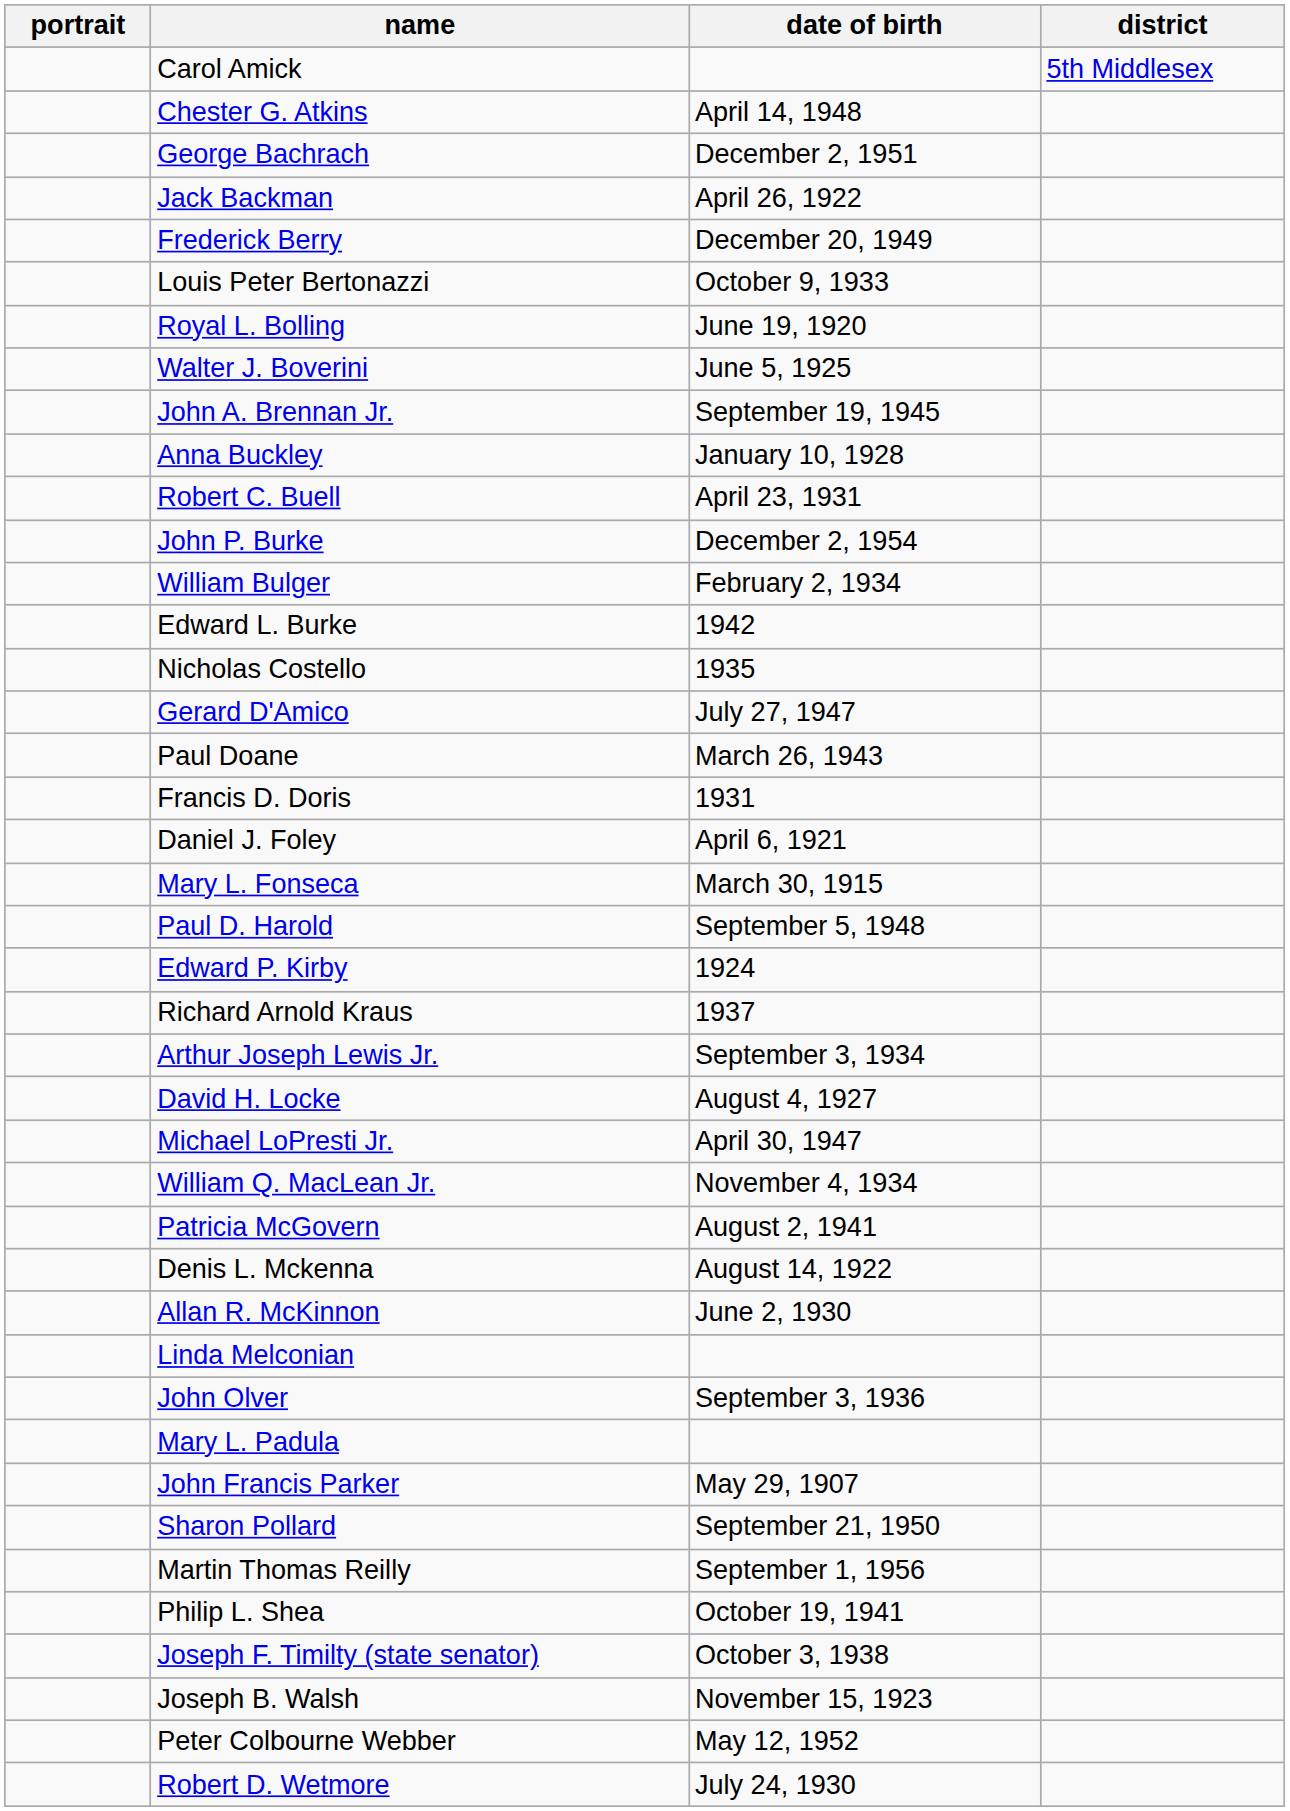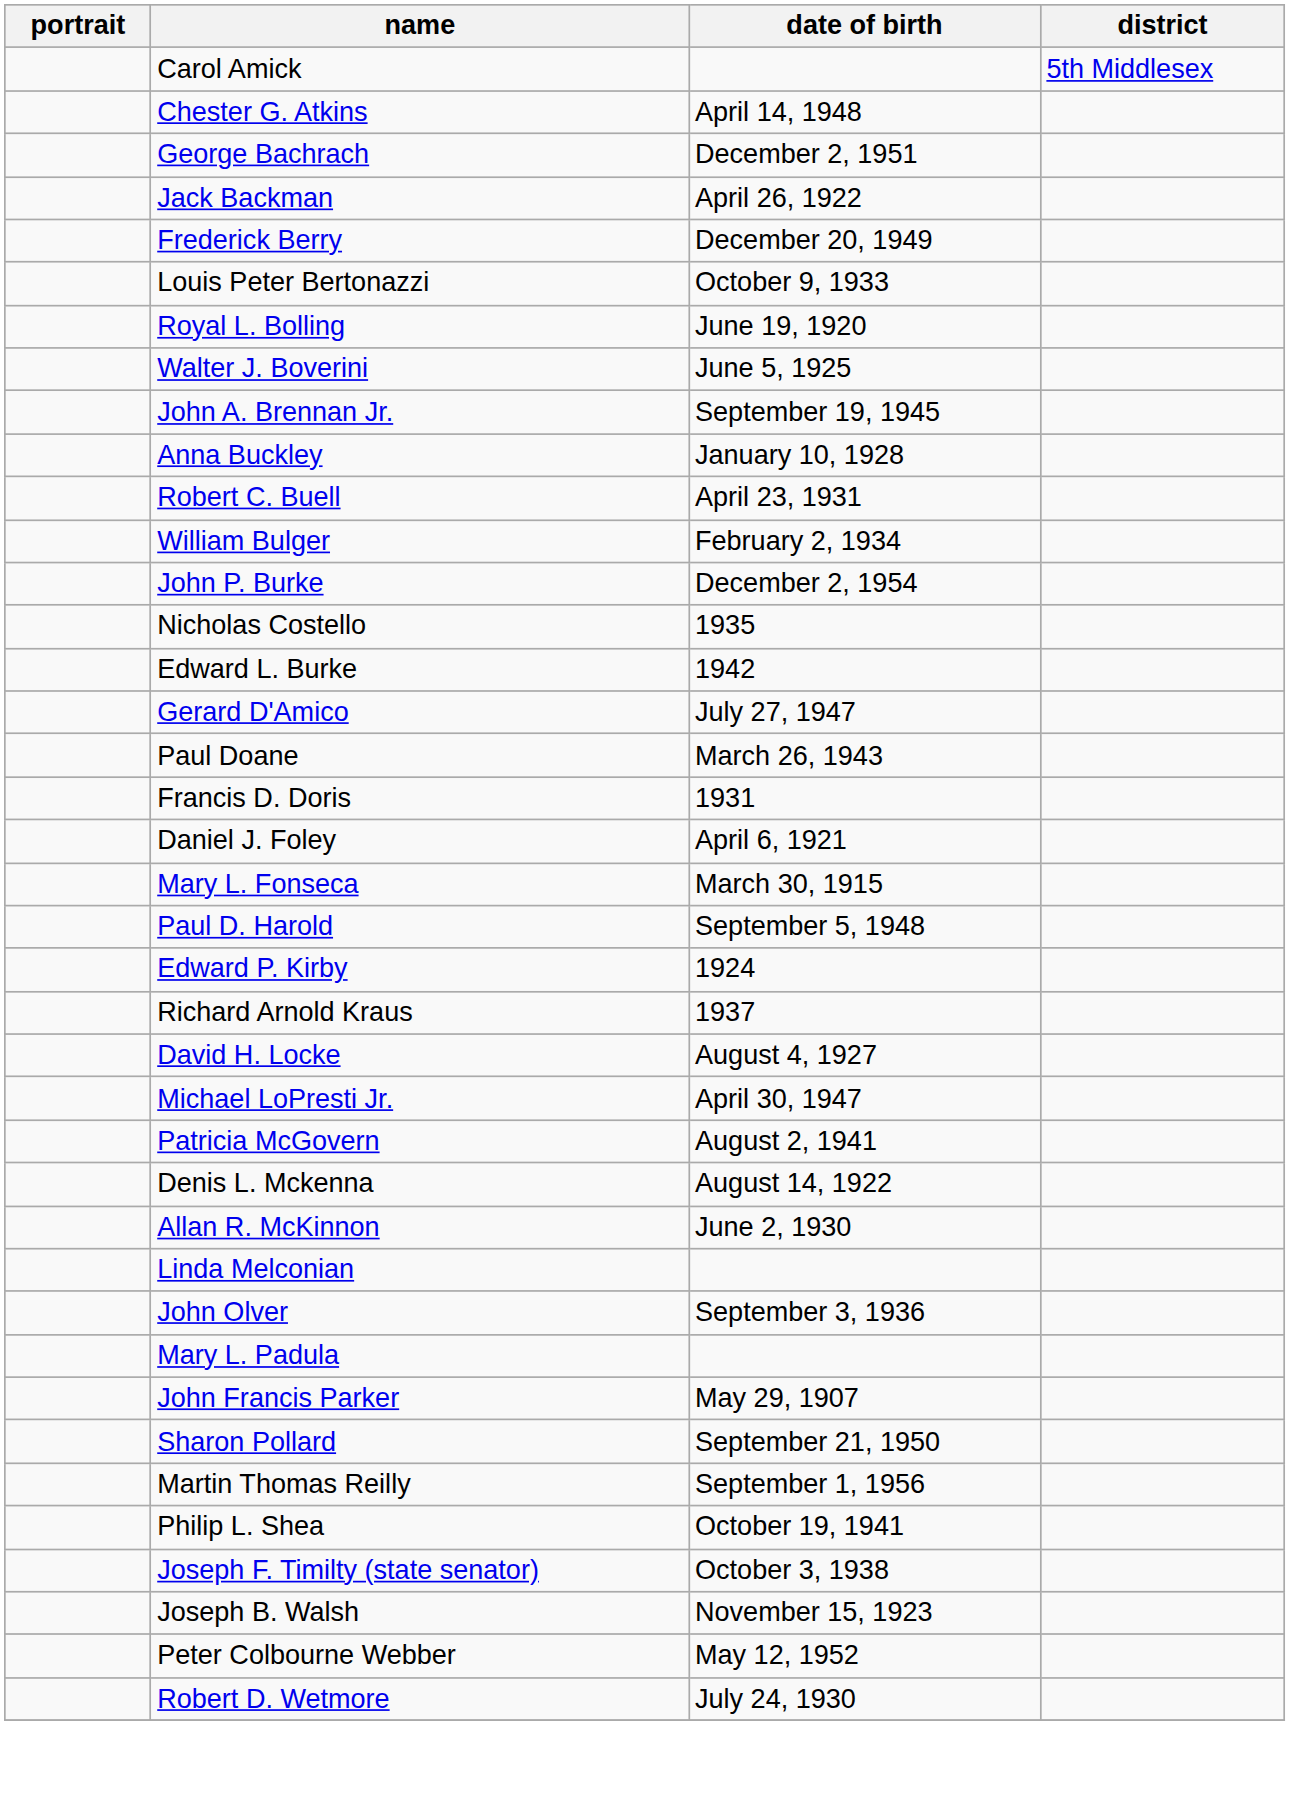 <table class='wikitable sortable' style="width:60%">
 <tr>
 <th>portrait</th>
 <th>name </th>
 <th data-sort-type=date>date of birth </th>
 <th>district </th>
 </tr>
 <tr>
 <td></td>
 <td>Carol Amick</td>
 <td></td>
 <td><a href='#'>5th Middlesex</a></td>
 </tr>
 <tr>
 <td></td>
 <td><a href='#'>Chester G. Atkins</a></td>
 <td>April 14, 1948</td>
 <td></td>
 </tr>
 <tr>
 <td></td>
 <td><a href='#'>George Bachrach</a></td>
 <td>December 2, 1951</td>
 <td></td>
 </tr>
 <tr>
 <td></td>
 <td><a href='#'>Jack Backman</a></td>
 <td>April 26, 1922</td>
 <td></td>
 </tr>
 <tr>
 <td></td>
 <td><a href='#'>Frederick Berry</a></td>
 <td>December 20, 1949</td>
 <td></td>
 </tr>
 <tr>
 <td></td>
 <td>Louis Peter Bertonazzi</td>
 <td>October 9, 1933</td>
 <td></td>
 </tr>
 <tr>
 <td></td>
 <td><a href='#'>Royal L. Bolling</a></td>
 <td>June 19, 1920</td>
 <td></td>
 </tr>
 <tr>
 <td></td>
 <td><a href='#'>Walter J. Boverini</a></td>
 <td>June 5, 1925</td>
 <td></td>
 </tr>
 <tr>
 <td></td>
 <td><a href='#'>John A. Brennan Jr.</a></td>
 <td>September 19, 1945</td>
 <td></td>
 </tr>
 <tr>
 <td></td>
 <td><a href='#'>Anna Buckley</a></td>
 <td>January 10, 1928</td>
 <td></td>
 </tr>
 <tr>
 <td></td>
 <td><a href='#'>Robert C. Buell</a></td>
 <td>April 23, 1931</td>
 <td></td>
 </tr>
 <tr>
 <td></td>
+<td><a href='#'>William Bulger</a></td>
+<td>February 2, 1934</td>
+<td></td>
+</tr>
+<tr>
+<td></td>
 <td><a href='#'>John P. Burke</a></td>
 <td>December 2, 1954</td>
 <td></td>
 </tr>
 <tr>
 <td></td>
-<td><a href='#'>William Bulger</a></td>
-<td>February 2, 1934</td>
+<td>Nicholas Costello</td>
+<td>1935</td>
 <td></td>
 </tr>
 <tr>
 <td></td>
 <td>Edward L. Burke</td>
 <td>1942</td>
-<td></td>
-</tr>
-<tr>
-<td></td>
-<td>Nicholas Costello</td>
-<td>1935</td>
 <td></td>
 </tr>
 <tr>
 <td></td>
 <td><a href='#'>Gerard D'Amico</a></td>
 <td>July 27, 1947</td>
 <td></td>
 </tr>
 <tr>
 <td></td>
 <td>Paul Doane</td>
 <td>March 26, 1943</td>
 <td></td>
 </tr>
 <tr>
 <td></td>
 <td>Francis D. Doris</td>
 <td>1931</td>
 <td></td>
 </tr>
 <tr>
 <td></td>
 <td>Daniel J. Foley</td>
 <td>April 6, 1921</td>
 <td></td>
 </tr>
 <tr>
 <td></td>
 <td><a href='#'>Mary L. Fonseca</a></td>
 <td>March 30, 1915</td>
 <td></td>
 </tr>
 <tr>
 <td></td>
 <td><a href='#'>Paul D. Harold</a></td>
 <td>September 5, 1948</td>
 <td></td>
 </tr>
 <tr>
 <td></td>
 <td><a href='#'>Edward P. Kirby</a></td>
 <td>1924</td>
 <td></td>
 </tr>
 <tr>
 <td></td>
 <td>Richard Arnold Kraus</td>
 <td>1937</td>
 <td></td>
 </tr>
 <tr>
 <td></td>
-<td><a href='#'>Arthur Joseph Lewis Jr.</a></td>
-<td>September 3, 1934</td>
-<td></td>
-</tr>
-<tr>
-<td></td>
 <td><a href='#'>David H. Locke</a></td>
 <td>August 4, 1927</td>
 <td></td>
 </tr>
 <tr>
 <td></td>
 <td><a href='#'>Michael LoPresti Jr.</a></td>
 <td>April 30, 1947</td>
-<td></td>
-</tr>
-<tr>
-<td></td>
-<td><a href='#'>William Q. MacLean Jr.</a></td>
-<td>November 4, 1934</td>
 <td></td>
 </tr>
 <tr>
 <td></td>
 <td><a href='#'>Patricia McGovern</a></td>
 <td>August 2, 1941</td>
 <td></td>
 </tr>
 <tr>
 <td></td>
 <td>Denis L. Mckenna</td>
 <td>August 14, 1922</td>
 <td></td>
 </tr>
 <tr>
 <td></td>
 <td><a href='#'>Allan R. McKinnon</a></td>
 <td>June 2, 1930</td>
 <td></td>
 </tr>
 <tr>
 <td></td>
 <td><a href='#'>Linda Melconian</a></td>
 <td></td>
 <td></td>
 </tr>
 <tr>
 <td></td>
 <td><a href='#'>John Olver</a></td>
 <td>September 3, 1936</td>
 <td></td>
 </tr>
 <tr>
 <td></td>
 <td><a href='#'>Mary L. Padula</a></td>
 <td></td>
 <td></td>
 </tr>
 <tr>
 <td></td>
 <td><a href='#'>John Francis Parker</a></td>
 <td>May 29, 1907</td>
 <td></td>
 </tr>
 <tr>
 <td></td>
 <td><a href='#'>Sharon Pollard</a></td>
 <td>September 21, 1950</td>
 <td></td>
 </tr>
 <tr>
 <td></td>
 <td>Martin Thomas Reilly</td>
 <td>September 1, 1956</td>
 <td></td>
 </tr>
 <tr>
 <td></td>
 <td>Philip L. Shea</td>
 <td>October 19, 1941</td>
 <td></td>
 </tr>
 <tr>
 <td></td>
 <td><a href='#'>Joseph F. Timilty (state senator)</a></td>
 <td>October 3, 1938</td>
 <td></td>
 </tr>
 <tr>
 <td></td>
 <td>Joseph B. Walsh</td>
 <td>November 15, 1923</td>
 <td></td>
 </tr>
 <tr>
 <td></td>
 <td>Peter Colbourne Webber</td>
 <td>May 12, 1952</td>
 <td></td>
 </tr>
 <tr>
 <td></td>
 <td><a href='#'>Robert D. Wetmore</a></td>
 <td>July 24, 1930</td>
 <td></td>
 </tr>
 <tr>
 </tr>
 </table>
